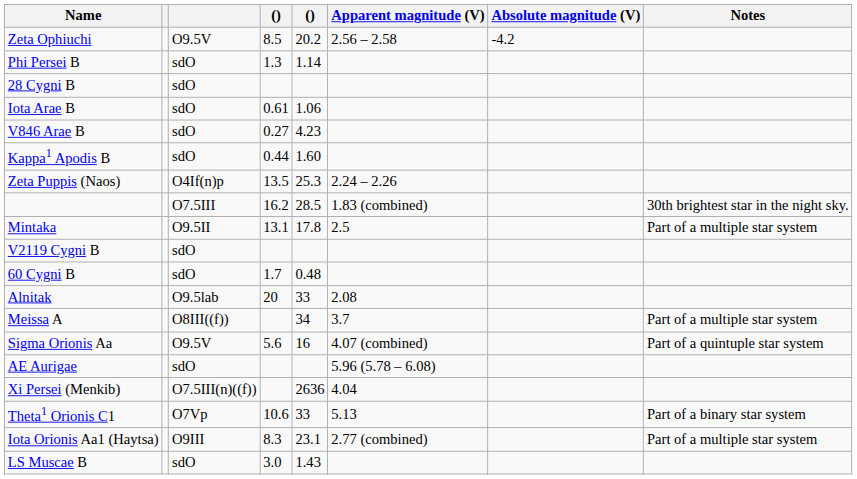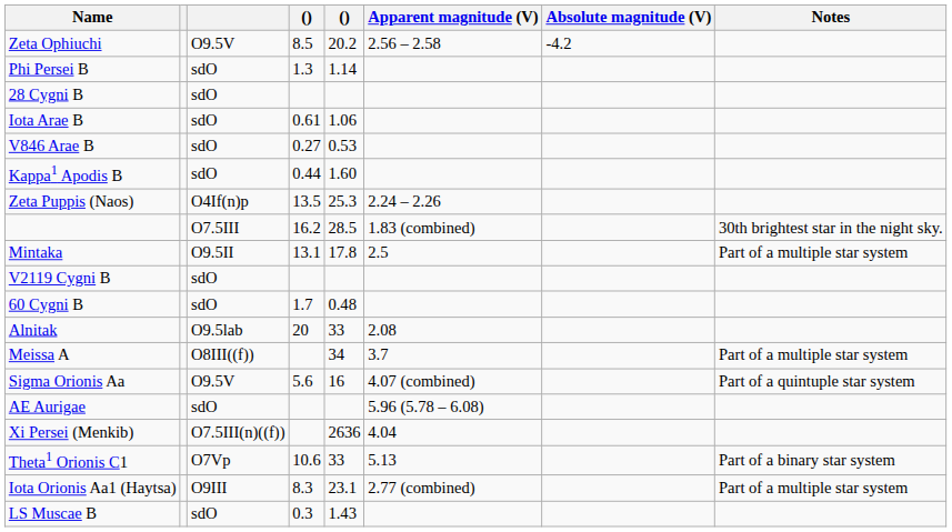 <table class="wikitable sortable sticky-header">
 <tr>
 <th>Name</th>
 <th></th>
 <th></th>
 <th data-sort-type="number"> ()</th>
 <th data-sort-type="number"> ()</th>
 <th data-sort-type="number"><a href='#'>Apparent magnitude</a> (V)</th>
 <th data-sort-type="number"><a href='#'>Absolute magnitude</a> (V)</th>
 <th>Notes</th>
 </tr>
 <tr>
 <td><a href='#'>Zeta Ophiuchi</a></td>
 <td></td>
 <td>O9.5V</td>
 <td>8.5</td>
 <td>20.2</td>
 <td>2.56 – 2.58</td>
 <td>-4.2</td>
 <td></td>
 </tr>
 <tr>
 <td><a href='#'>Phi Persei</a> B</td>
 <td></td>
 <td>sdO</td>
 <td>1.3</td>
 <td>1.14</td>
 <td></td>
 <td></td>
 <td></td>
 </tr>
 <tr>
 <td><a href='#'>28 Cygni</a> B</td>
 <td></td>
 <td>sdO</td>
 <td></td>
 <td></td>
 <td></td>
 <td></td>
 <td></td>
 </tr>
 <tr>
 <td><a href='#'>Iota Arae</a> B</td>
 <td></td>
 <td>sdO</td>
 <td>0.61</td>
 <td>1.06</td>
 <td></td>
 <td></td>
 <td></td>
 </tr>
 <tr>
 <td><a href='#'>V846 Arae</a> B</td>
 <td></td>
 <td>sdO</td>
 <td>0.27</td>
-<td>4.23</td>
+<td>0.53</td>
 <td></td>
 <td></td>
 <td></td>
 </tr>
 <tr>
 <td><a href='#'>Kappa<sup>1</sup> Apodis</a> B</td>
 <td></td>
 <td>sdO</td>
 <td>0.44</td>
 <td>1.60</td>
 <td></td>
 <td></td>
 <td></td>
 </tr>
 <tr>
 <td><a href='#'>Zeta Puppis</a> (Naos)</td>
 <td></td>
 <td>O4If(n)p</td>
 <td>13.5</td>
 <td>25.3</td>
 <td>2.24 – 2.26</td>
 <td></td>
 <td></td>
 </tr>
 <tr>
 <td></td>
 <td></td>
 <td>O7.5III</td>
 <td>16.2</td>
 <td>28.5</td>
 <td>1.83 (combined)</td>
 <td></td>
 <td>30th brightest star in the night sky.</td>
 </tr>
 <tr>
 <td><a href='#'>Mintaka</a></td>
 <td></td>
 <td>O9.5II</td>
 <td>13.1</td>
 <td>17.8</td>
 <td>2.5</td>
 <td></td>
 <td>Part of a multiple star system</td>
 </tr>
 <tr>
 <td><a href='#'>V2119 Cygni</a> B</td>
 <td></td>
 <td>sdO</td>
 <td></td>
 <td></td>
 <td></td>
 <td></td>
 <td></td>
 </tr>
 <tr>
 <td><a href='#'>60 Cygni</a> B</td>
 <td></td>
 <td>sdO</td>
 <td>1.7</td>
 <td>0.48</td>
 <td></td>
 <td></td>
 <td></td>
 </tr>
 <tr>
 <td><a href='#'>Alnitak</a></td>
 <td></td>
 <td>O9.5lab</td>
 <td>20</td>
 <td>33</td>
 <td>2.08</td>
 <td></td>
 <td></td>
 </tr>
 <tr>
 <td><a href='#'>Meissa</a> A</td>
 <td></td>
 <td>O8III((f))</td>
 <td></td>
 <td>34</td>
 <td>3.7</td>
 <td></td>
 <td>Part of a multiple star system</td>
 </tr>
 <tr>
 <td><a href='#'>Sigma Orionis</a> Aa</td>
 <td></td>
 <td>O9.5V</td>
 <td>5.6</td>
 <td>16</td>
 <td>4.07 (combined)</td>
 <td></td>
 <td>Part of a quintuple star system</td>
 </tr>
 <tr>
 <td><a href='#'>AE Aurigae</a></td>
 <td></td>
 <td>sdO</td>
 <td></td>
 <td></td>
 <td>5.96 (5.78 – 6.08)</td>
 <td></td>
 <td></td>
 </tr>
 <tr>
 <td><a href='#'>Xi Persei</a> (Menkib)</td>
 <td></td>
 <td>O7.5III(n)((f))</td>
 <td></td>
 <td>2636</td>
 <td>4.04</td>
 <td></td>
 <td></td>
 </tr>
 <tr>
 <td><a href='#'>Theta<sup>1</sup> Orionis C</a>1</td>
 <td></td>
 <td>O7Vp</td>
 <td>10.6</td>
 <td>33</td>
 <td>5.13</td>
 <td></td>
 <td>Part of a binary star system</td>
 </tr>
 <tr>
 <td><a href='#'>Iota Orionis</a> Aa1 (Haytsa)</td>
 <td></td>
 <td>O9III</td>
 <td>8.3</td>
 <td>23.1</td>
 <td>2.77 (combined)</td>
 <td></td>
 <td>Part of a multiple star system</td>
 </tr>
 <tr>
 <td><a href='#'>LS Muscae</a> B</td>
 <td></td>
 <td>sdO</td>
-<td>3.0</td>
+<td>0.3</td>
 <td>1.43</td>
 <td></td>
 <td></td>
 <td></td>
 </tr>
 </table>
